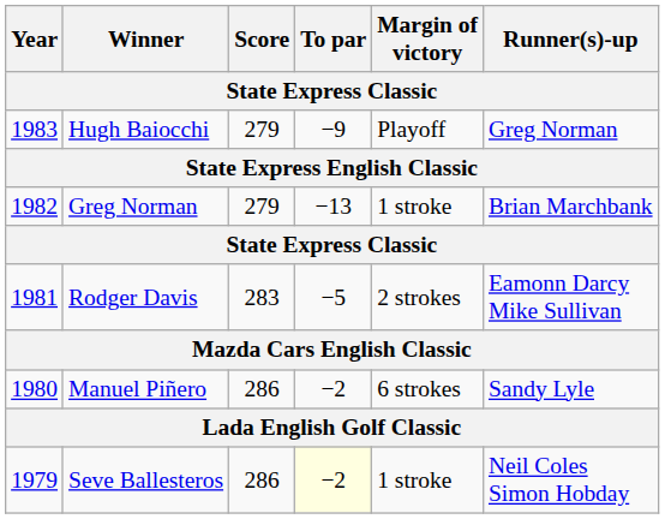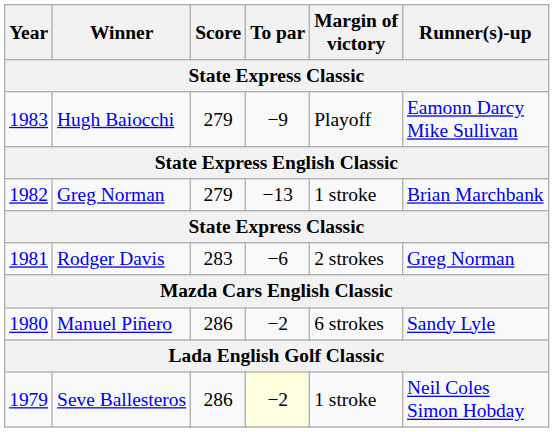 <table class="wikitable" style="font-size:95%">
 <tr>
 <th>Year</th>
 <th>Winner</th>
 <th>Score</th>
 <th>To par</th>
 <th>Margin of<br>victory</th>
 <th>Runner(s)-up</th>
 </tr>
 <tr>
 <th colspan=7>State Express Classic</th>
 </tr>
 <tr>
 <td><a href='#'>1983</a></td>
 <td> <a href='#'>Hugh Baiocchi</a></td>
 <td align=center>279</td>
 <td align=center>−9</td>
 <td>Playoff</td>
-<td> <a href='#'>Greg Norman</a></td>
+<td> <a href='#'>Eamonn Darcy</a><br> <a href='#'>Mike Sullivan</a></td>
 </tr>
 <tr>
 <th colspan=7>State Express English Classic</th>
 </tr>
 <tr>
 <td><a href='#'>1982</a></td>
 <td> <a href='#'>Greg Norman</a></td>
 <td align=center>279</td>
 <td align=center>−13</td>
 <td>1 stroke</td>
 <td> <a href='#'>Brian Marchbank</a></td>
 </tr>
 <tr>
 <th colspan=7>State Express Classic</th>
 </tr>
 <tr>
 <td><a href='#'>1981</a></td>
 <td> <a href='#'>Rodger Davis</a></td>
 <td align=center>283</td>
-<td align=center>−5</td>
+<td align=center>−6</td>
 <td>2 strokes</td>
-<td> <a href='#'>Eamonn Darcy</a><br> <a href='#'>Mike Sullivan</a></td>
+<td> <a href='#'>Greg Norman</a></td>
 </tr>
 <tr>
 <th colspan=7>Mazda Cars English Classic</th>
 </tr>
 <tr>
 <td><a href='#'>1980</a></td>
 <td> <a href='#'>Manuel Piñero</a></td>
 <td align=center>286</td>
 <td align=center>−2</td>
 <td>6 strokes</td>
 <td> <a href='#'>Sandy Lyle</a></td>
 </tr>
 <tr>
 <th colspan=7>Lada English Golf Classic</th>
 </tr>
 <tr>
 <td><a href='#'>1979</a></td>
 <td> <a href='#'>Seve Ballesteros</a></td>
 <td align=center>286</td>
 <td align=center style="background: lightyellow;">−2</td>
 <td>1 stroke</td>
 <td> <a href='#'>Neil Coles</a><br> <a href='#'>Simon Hobday</a></td>
 </tr>
 </table>
